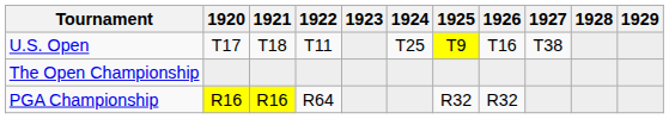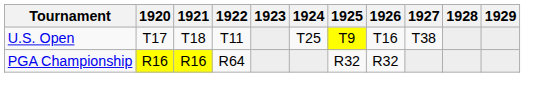 <table class="wikitable" style="font-size:95%;text-align:center;">
 <tr>
 <th>Tournament</th>
 <th>1920</th>
 <th>1921</th>
 <th>1922</th>
 <th>1923</th>
 <th>1924</th>
 <th>1925</th>
 <th>1926</th>
 <th>1927</th>
 <th>1928</th>
 <th>1929</th>
 </tr>
 <tr>
 <td align=left><a href='#'>U.S. Open</a></td>
 <td>T17</td>
 <td>T18</td>
 <td>T11</td>
 <td style="background:#eeeeee;"></td>
 <td>T25</td>
 <td style="background:yellow;">T9</td>
 <td>T16</td>
 <td>T38</td>
 <td style="background:#eeeeee;"></td>
 <td style="background:#eeeeee;"></td>
 </tr>
 <tr>
-<td align=left><a href='#'>The Open Championship</a></td>
-<td style="background:#eeeeee;"></td>
-<td style="background:#eeeeee;"></td>
-<td style="background:#eeeeee;"></td>
-<td style="background:#eeeeee;"></td>
-<td style="background:#eeeeee;"></td>
-<td style="background:#eeeeee;"></td>
-<td style="background:#eeeeee;"></td>
-<td style="background:#eeeeee;"></td>
-<td style="background:#eeeeee;"></td>
-<td style="background:#eeeeee;"></td>
-</tr>
-<tr>
 <td align=left><a href='#'>PGA Championship</a></td>
 <td style="background:yellow;">R16</td>
 <td style="background:yellow;">R16</td>
 <td>R64</td>
 <td style="background:#eeeeee;"></td>
 <td style="background:#eeeeee;"></td>
 <td>R32</td>
 <td>R32</td>
 <td style="background:#eeeeee;"></td>
 <td style="background:#eeeeee;"></td>
 <td style="background:#eeeeee;"></td>
 </tr>
 </table>
